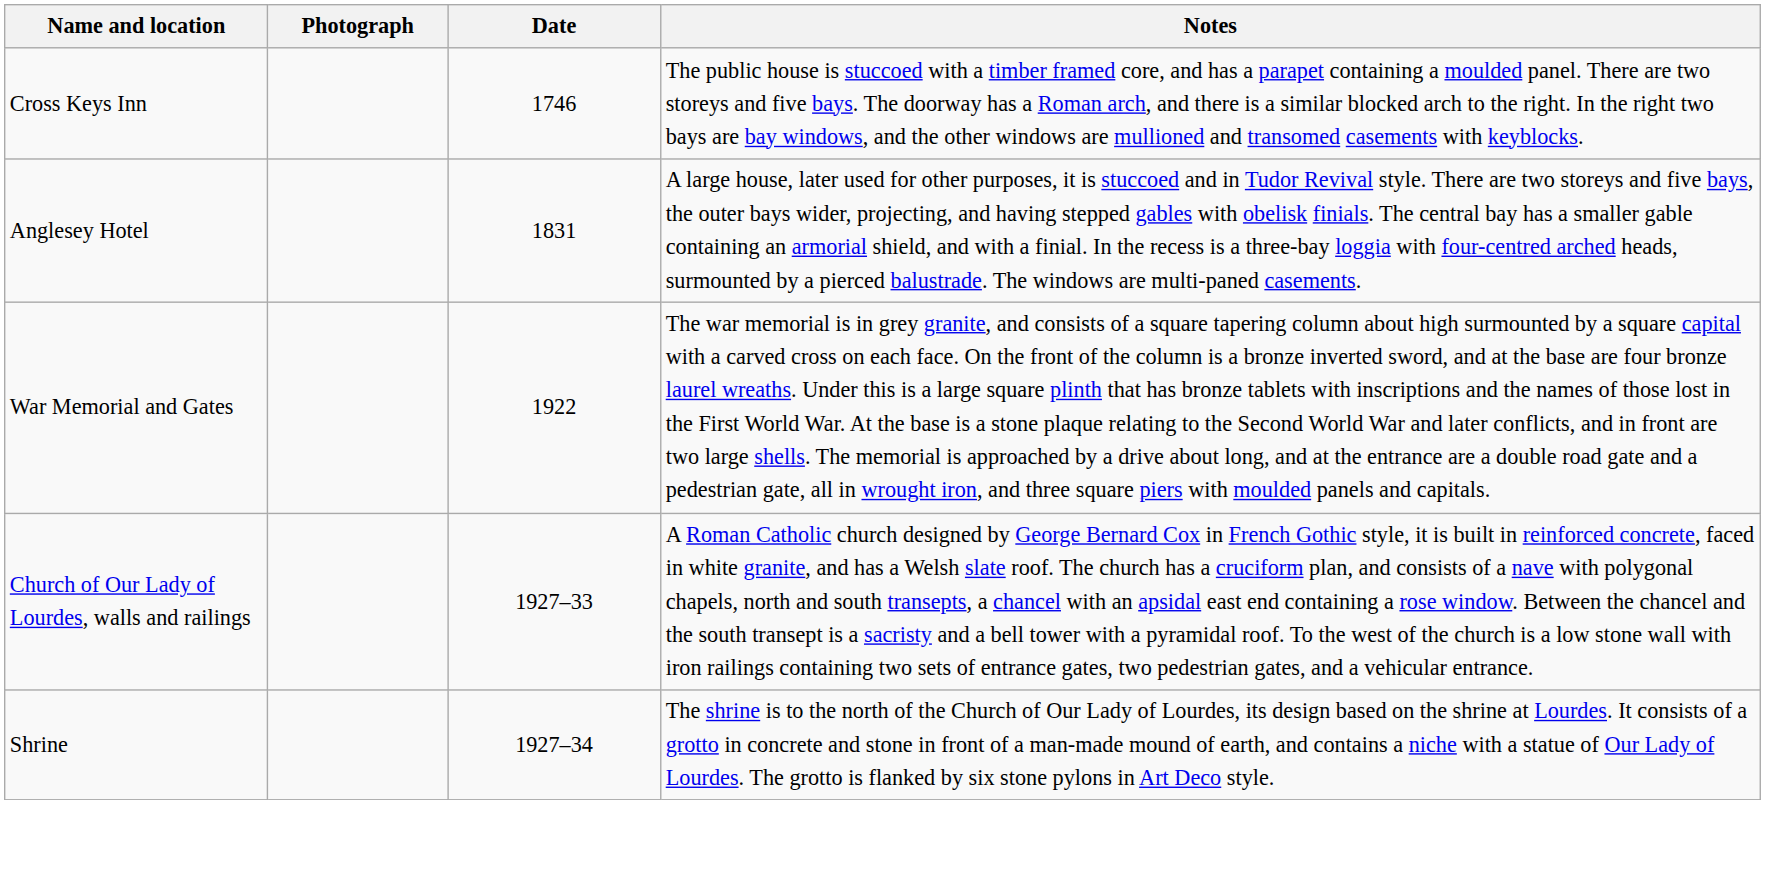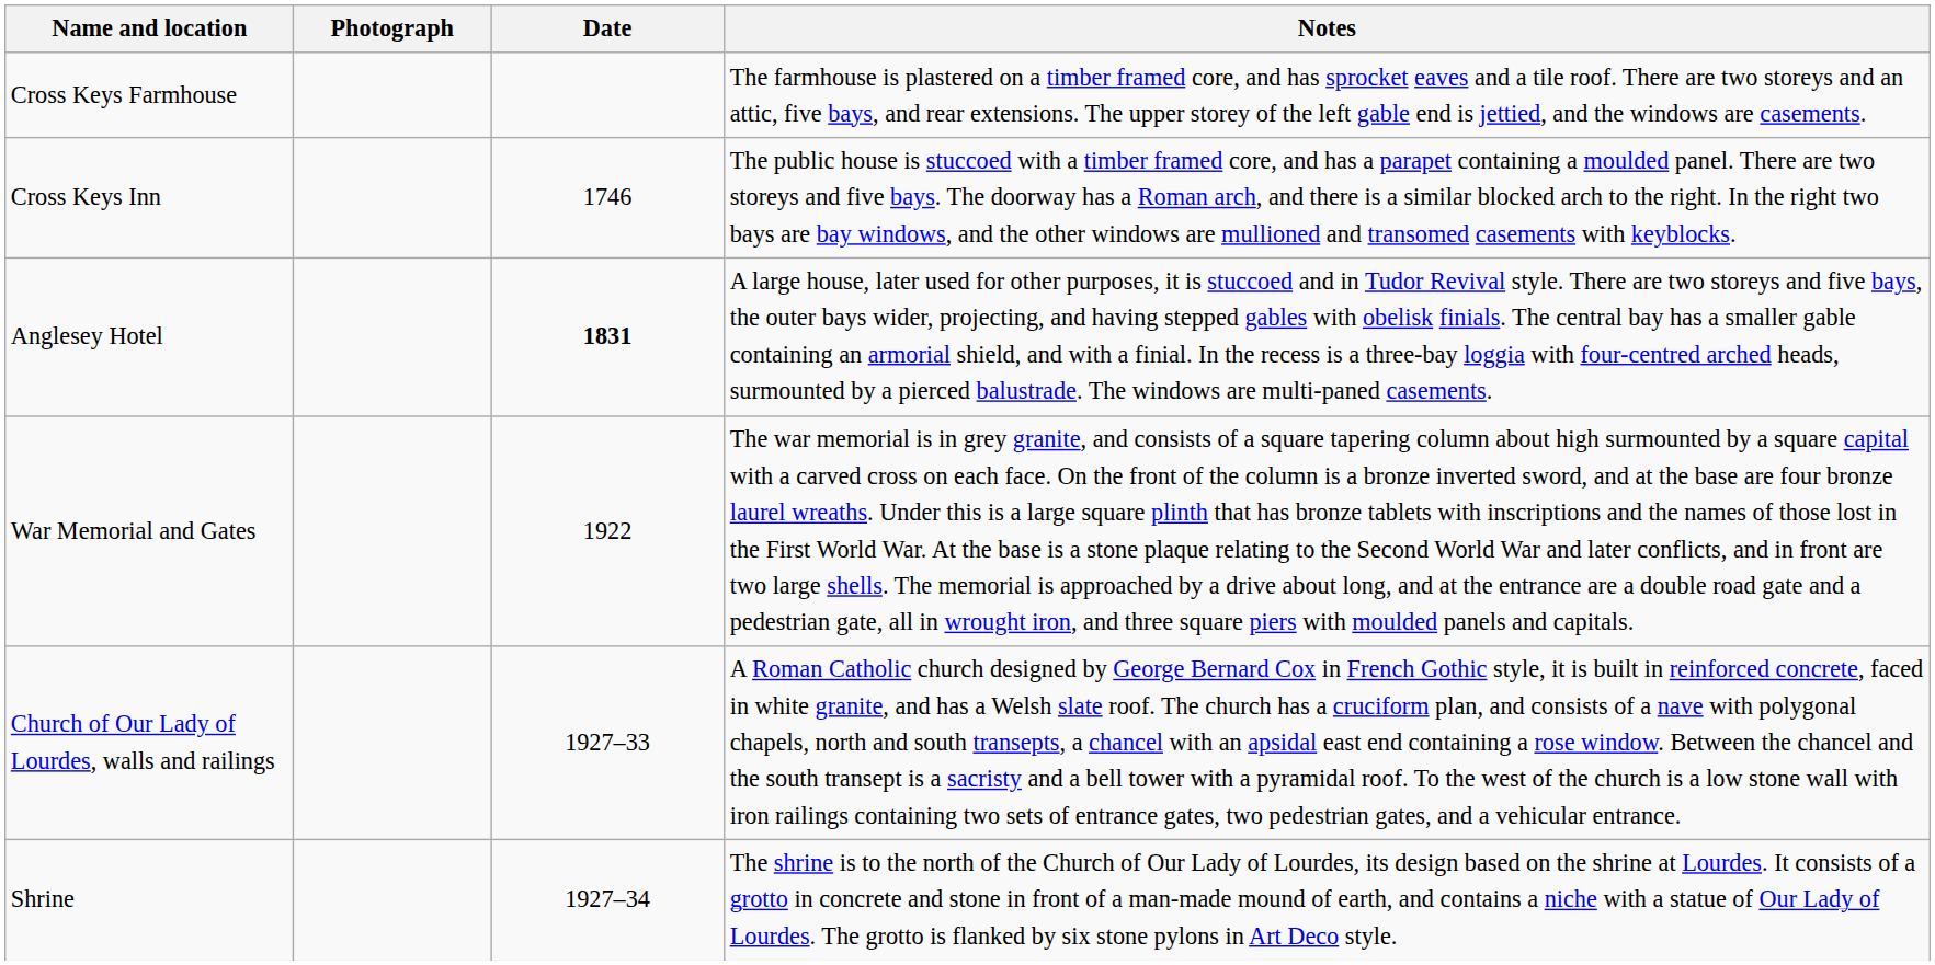 <table class="wikitable sortable plainrowheaders" style="width:100%;border:0px;text-align:left;line-height:150%;">
 <tr>
 <th scope="col"  style="width:150px">Name and location</th>
 <th scope="col"  style="width:100px" class="unsortable">Photograph</th>
 <th scope="col"  style="width:120px">Date</th>
 <th scope="col"  style="width:650px" class="unsortable">Notes</th>
+</tr>
+<tr>
+<td>Cross Keys Farmhouse<br><small></small></td>
+<td></td>
+<td align="center"></td>
+<td>The farmhouse is plastered on a <a href='#'>timber framed</a> core, and has <a href='#'>sprocket</a> <a href='#'>eaves</a> and a tile roof.  There are two storeys and an attic, five <a href='#'>bays</a>, and rear extensions.  The upper storey of the left <a href='#'>gable</a> end is <a href='#'>jettied</a>, and the windows are <a href='#'>casements</a>.</td>
 </tr>
 <tr>
 <td>Cross Keys Inn<br><small></small></td>
 <td></td>
 <td align="center">1746</td>
 <td>The public house is <a href='#'>stuccoed</a> with a <a href='#'>timber framed</a> core, and has a <a href='#'>parapet</a> containing a <a href='#'>moulded</a> panel.  There are two storeys and five <a href='#'>bays</a>.  The doorway has a <a href='#'>Roman arch</a>, and there is a similar blocked arch to the right.  In the right two bays are <a href='#'>bay windows</a>, and the other windows are <a href='#'>mullioned</a> and <a href='#'>transomed</a> <a href='#'>casements</a> with <a href='#'>keyblocks</a>.</td>
 </tr>
 <tr>
 <td>Anglesey Hotel<br><small></small></td>
 <td></td>
-<td align="center">1831</td>
+<td align="center"><strong>1831</strong></td>
 <td>A large house, later used for other purposes, it is <a href='#'>stuccoed</a> and in <a href='#'>Tudor Revival</a> style.  There are two storeys and five <a href='#'>bays</a>, the outer bays wider, projecting, and having stepped <a href='#'>gables</a> with <a href='#'>obelisk</a> <a href='#'>finials</a>.  The central bay has a smaller gable containing an <a href='#'>armorial</a> shield, and with a finial.  In the recess is a three-bay <a href='#'>loggia</a> with <a href='#'>four-centred arched</a> heads, surmounted by a pierced <a href='#'>balustrade</a>.  The windows are multi-paned <a href='#'>casements</a>.</td>
 </tr>
 <tr>
 <td>War Memorial and Gates<br><small></small></td>
 <td></td>
 <td align="center">1922</td>
 <td>The war memorial is in grey <a href='#'>granite</a>, and consists of a square tapering column about  high surmounted by a square <a href='#'>capital</a> with a carved cross on each face. On the front of the column is a bronze inverted sword, and at the base are four bronze <a href='#'>laurel wreaths</a>.  Under this is a large square <a href='#'>plinth</a> that has bronze tablets with inscriptions and the names of those lost in the First World War.  At the base is a stone plaque relating to the Second World War and later conflicts, and in front are two large <a href='#'>shells</a>.  The memorial is approached by a drive about  long, and at the entrance are a double road gate and a pedestrian gate, all in <a href='#'>wrought iron</a>, and three square <a href='#'>piers</a> with <a href='#'>moulded</a> panels and capitals.</td>
 </tr>
 <tr>
 <td><a href='#'>Church of Our Lady of Lourdes</a>, walls and railings<br><small></small></td>
 <td></td>
 <td align="center">1927–33</td>
 <td>A <a href='#'>Roman Catholic</a> church designed by <a href='#'>George Bernard Cox</a> in <a href='#'>French Gothic</a> style, it is built in <a href='#'>reinforced concrete</a>, faced in white <a href='#'>granite</a>, and has a Welsh <a href='#'>slate</a> roof.  The church has a <a href='#'>cruciform</a> plan, and consists of a <a href='#'>nave</a> with polygonal chapels, north and south <a href='#'>transepts</a>, a <a href='#'>chancel</a> with an <a href='#'>apsidal</a> east end containing a <a href='#'>rose window</a>. Between the chancel and the south transept is a <a href='#'>sacristy</a> and a bell tower with a pyramidal roof.  To the west of the church is a low stone wall with iron railings containing two sets of entrance gates, two pedestrian gates, and a vehicular entrance.</td>
 </tr>
 <tr>
 <td>Shrine<br><small></small></td>
 <td></td>
 <td align="center">1927–34</td>
 <td>The <a href='#'>shrine</a> is to the north of the Church of Our Lady of Lourdes, its design based on the shrine at <a href='#'>Lourdes</a>.  It consists of a <a href='#'>grotto</a> in concrete and stone in front of a man-made mound of earth, and contains a <a href='#'>niche</a> with a statue of <a href='#'>Our Lady of Lourdes</a>.  The grotto is flanked by six stone pylons in <a href='#'>Art Deco</a> style.</td>
 </tr>
 <tr>
 </tr>
 </table>
